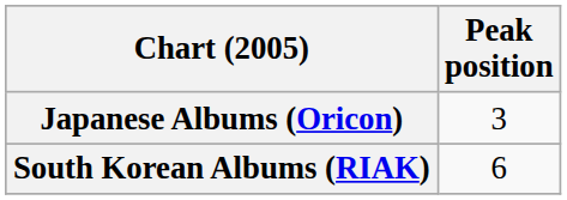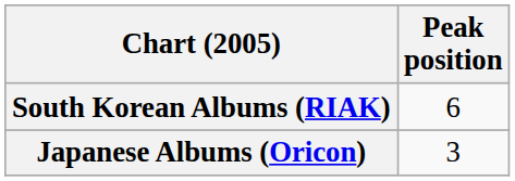 <table class="wikitable sortable plainrowheaders" style="text-align:center;">
 <tr>
 <th>Chart (2005)</th>
 <th>Peak<br>position</th>
 </tr>
 <tr>
+<th scope="row">South Korean Albums (<a href='#'>RIAK</a>)</th>
+<td>6</td>
+</tr>
+<tr>
 <th scope="row">Japanese Albums (<a href='#'>Oricon</a>)</th>
 <td>3</td>
 </tr>
-<tr>
-<th scope="row">South Korean Albums (<a href='#'>RIAK</a>)</th>
-<td>6</td>
-</tr>
 </table>
